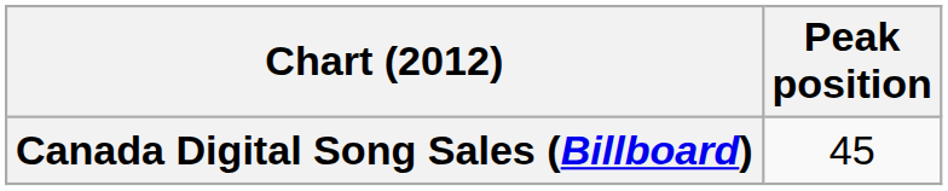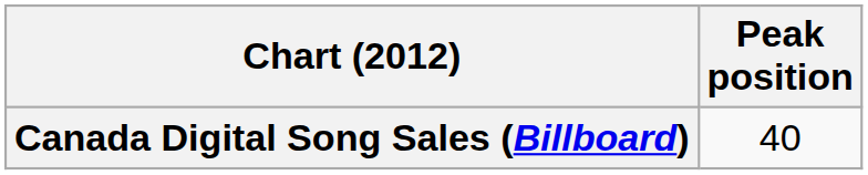 <table class="wikitable plainrowheaders" style="text-align:center">
 <tr>
 <th>Chart (2012)</th>
 <th>Peak<br>position</th>
 </tr>
 <tr>
 <th scope="row">Canada Digital Song Sales (<em><a href='#'>Billboard</a></em>)</th>
-<td>45</td>
+<td>40</td>
 </tr>
 </table>
